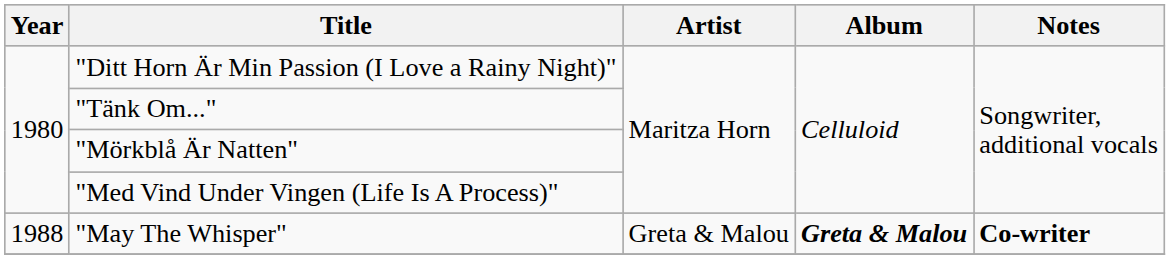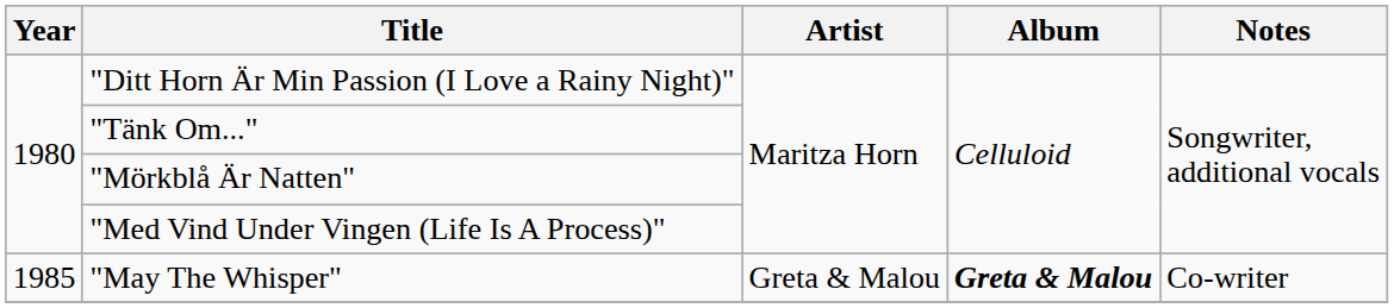 <table class="wikitable sortable">
 <tr>
 <th>Year</th>
 <th>Title</th>
 <th>Artist</th>
 <th>Album</th>
 <th class="unsortable">Notes</th>
 </tr>
 <tr>
 <td rowspan="4">1980</td>
 <td>"Ditt Horn Är Min Passion (I Love a Rainy Night)"</td>
 <td rowspan="4">Maritza Horn</td>
 <td rowspan="4"><em>Celluloid</em></td>
 <td rowspan="4">Songwriter, <br>additional vocals</td>
 </tr>
 <tr>
 <td>"Tänk Om..."</td>
 </tr>
 <tr>
 <td>"Mörkblå Är Natten"</td>
 </tr>
 <tr>
 <td>"Med Vind Under Vingen (Life Is A Process)"</td>
 </tr>
 <tr>
-<td>1988</td>
+<td>1985</td>
 <td>"May The Whisper"</td>
 <td>Greta & Malou</td>
 <td><strong><em>Greta & Malou</em></strong></td>
-<td><strong>Co-writer</strong></td>
+<td>Co-writer</td>
 </tr>
 <tr>
 </tr>
 </table>
